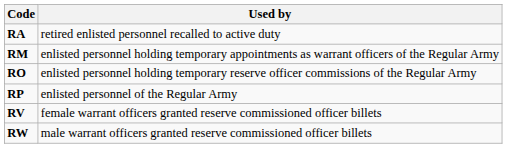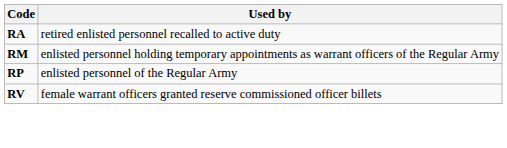 <table class="wikitable sortable">
 <tr>
 <th>Code</th>
 <th>Used by</th>
 </tr>
 <tr>
 <td><strong>RA</strong></td>
 <td>retired enlisted personnel recalled to active duty</td>
 </tr>
 <tr>
 <td><strong>RM</strong></td>
 <td>enlisted personnel holding temporary appointments as warrant officers of the Regular Army</td>
 </tr>
 <tr>
-<td><strong>RO</strong></td>
-<td>enlisted personnel holding temporary reserve officer commissions of the Regular Army</td>
-</tr>
-<tr>
 <td><strong>RP</strong></td>
 <td>enlisted personnel of the Regular Army</td>
 </tr>
 <tr>
 <td><strong>RV</strong></td>
 <td>female warrant officers granted reserve commissioned officer billets</td>
 </tr>
-<tr>
-<td><strong>RW</strong></td>
-<td>male warrant officers granted reserve commissioned officer billets</td>
-</tr>
 </table>
